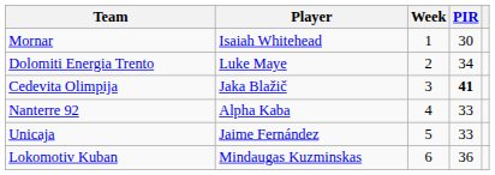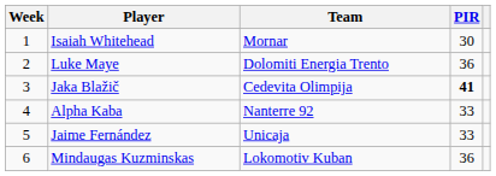 <table class="wikitable sortable" style="text-align: center;">
 <tr>
+<th>Week</th>
+<th style="width:200px;">Player</th>
 <th style="width:220px;">Team</th>
-<th style="width:200px;">Player</th>
-<th>Week</th>
 <th><a href='#'>PIR</a></th>
 <th></th>
 </tr>
 <tr>
+<td>1</td>
+<td align=left> <a href='#'>Isaiah Whitehead</a></td>
 <td align=left> <a href='#'>Mornar</a></td>
-<td align=left> <a href='#'>Isaiah Whitehead</a></td>
-<td>1</td>
 <td>30</td>
 <td></td>
 </tr>
 <tr>
+<td>2</td>
+<td align=left> <a href='#'>Luke Maye</a></td>
 <td align=left> <a href='#'>Dolomiti Energia Trento</a></td>
-<td align=left> <a href='#'>Luke Maye</a></td>
-<td>2</td>
-<td>34</td>
+<td>36</td>
 <td></td>
 </tr>
 <tr>
+<td>3</td>
+<td align=left> <a href='#'>Jaka Blažič</a></td>
 <td align=left> <a href='#'>Cedevita Olimpija</a></td>
-<td align=left> <a href='#'>Jaka Blažič</a></td>
-<td>3</td>
 <td><strong>41</strong></td>
 <td></td>
 </tr>
 <tr>
+<td>4</td>
+<td align=left> <a href='#'>Alpha Kaba</a></td>
 <td align=left> <a href='#'>Nanterre 92</a></td>
-<td align=left> <a href='#'>Alpha Kaba</a></td>
-<td>4</td>
 <td>33</td>
 <td></td>
 </tr>
 <tr>
+<td>5</td>
+<td align=left> <a href='#'>Jaime Fernández</a></td>
 <td align=left><a href='#'>Unicaja</a></td>
-<td align=left> <a href='#'>Jaime Fernández</a></td>
-<td>5</td>
 <td>33</td>
 <td></td>
 </tr>
 <tr>
+<td>6</td>
+<td style="text-align:left;"> <a href='#'>Mindaugas Kuzminskas</a></td>
 <td style="text-align:left;"> <a href='#'>Lokomotiv Kuban</a></td>
-<td style="text-align:left;"> <a href='#'>Mindaugas Kuzminskas</a></td>
-<td>6</td>
 <td>36</td>
 <td></td>
 </tr>
 </table>
